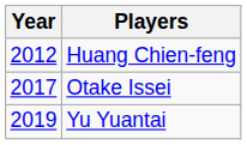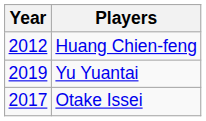 <table class=wikitable>
 <tr>
 <th>Year</th>
 <th>Players</th>
 </tr>
 <tr>
 <td><a href='#'>2012</a></td>
 <td> <a href='#'>Huang Chien-feng</a></td>
 </tr>
 <tr>
+<td><a href='#'>2019</a></td>
+<td> <a href='#'>Yu Yuantai</a></td>
+</tr>
+<tr>
 <td><a href='#'>2017</a></td>
 <td> <a href='#'>Otake Issei</a></td>
 </tr>
-<tr>
-<td><a href='#'>2019</a></td>
-<td> <a href='#'>Yu Yuantai</a></td>
-</tr>
 </table>
